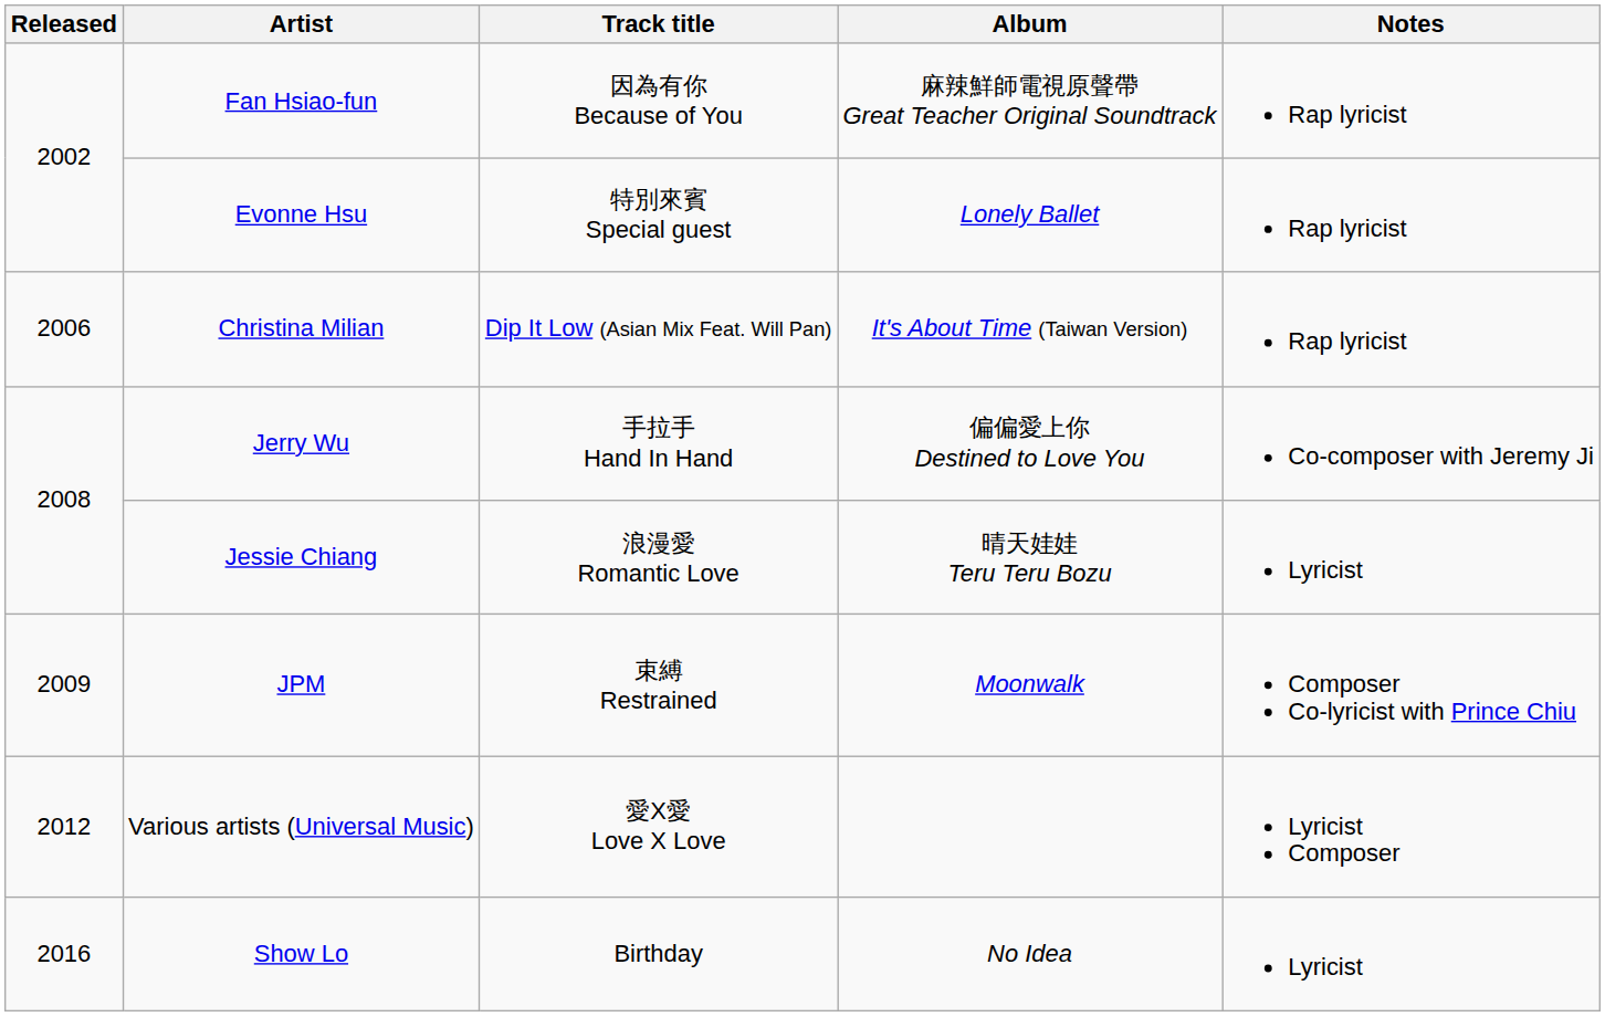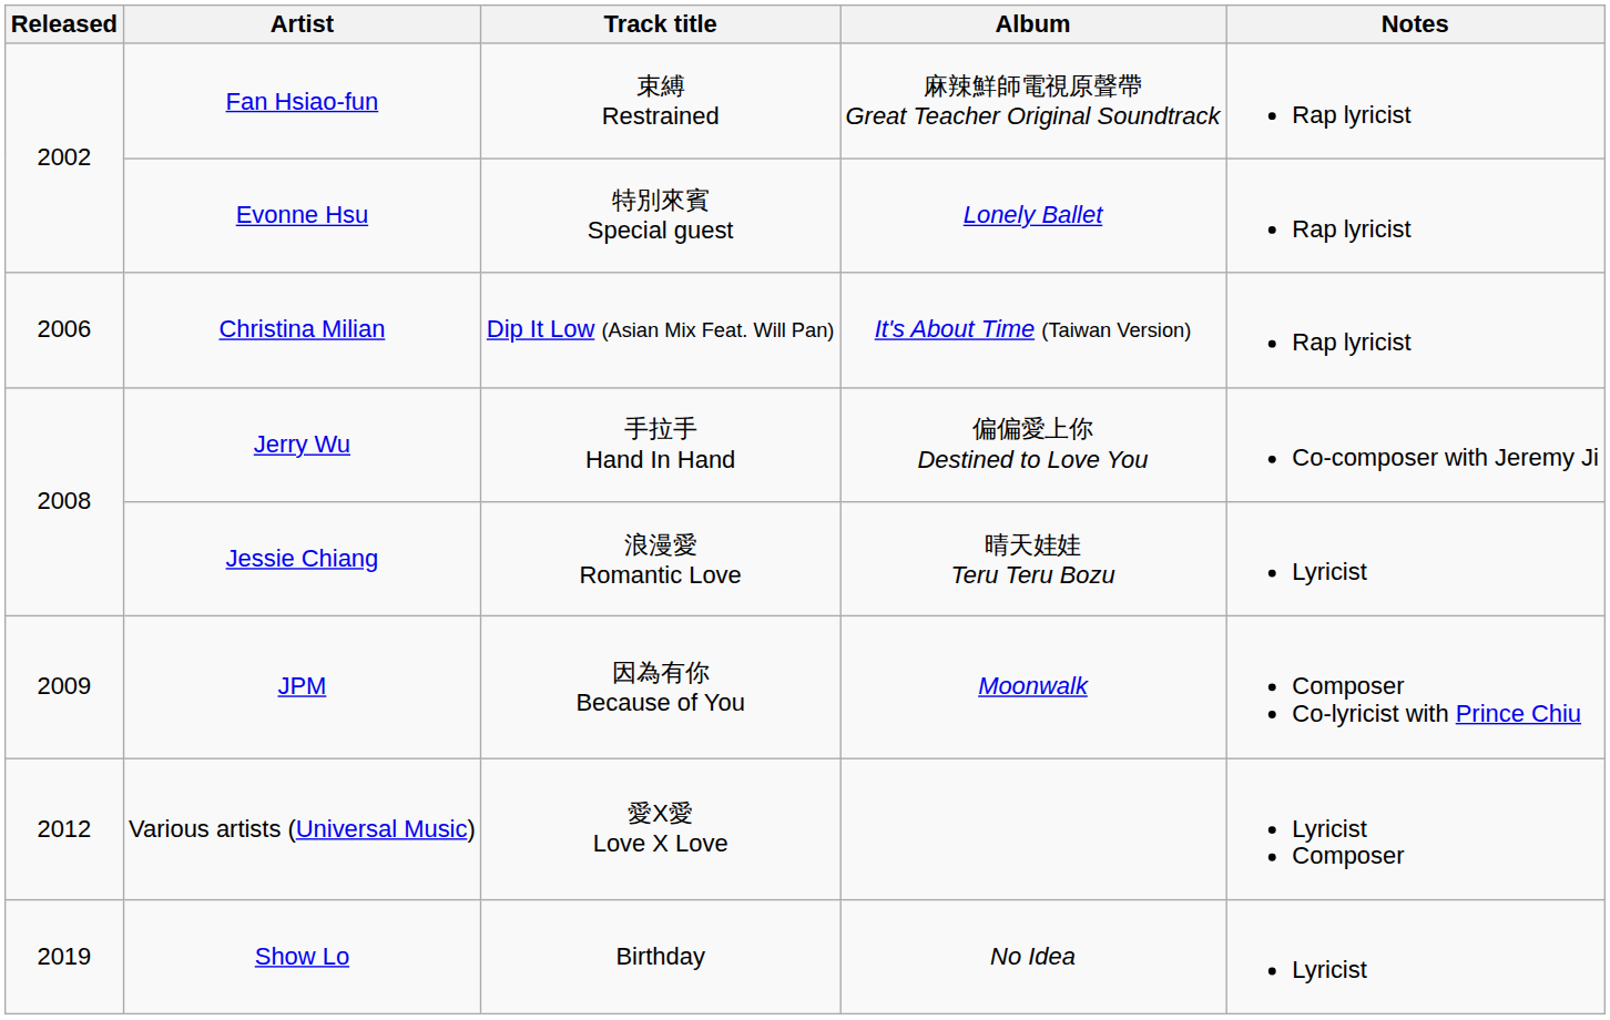 <table class="wikitable sortable">
 <tr>
 <th>Released</th>
 <th>Artist</th>
 <th>Track title</th>
 <th>Album</th>
 <th>Notes</th>
 </tr>
 <tr>
 <td rowspan="2" align="center">2002</td>
 <td align="center"><a href='#'>Fan Hsiao-fun</a></td>
-<td align="center">因為有你<br>Because of You</td>
+<td align="center">束縛<br>Restrained</td>
 <td align="center">麻辣鮮師電視原聲帶<br><em>Great Teacher Original Soundtrack</em></td>
 <td><br><ul><li>Rap lyricist</li></ul></td>
 </tr>
 <tr>
 <td align="center"><a href='#'>Evonne Hsu</a></td>
 <td align="center">特別來賓<br>Special guest</td>
 <td align="center"! scope="row"><em><a href='#'>Lonely Ballet</a></em></td>
 <td><br><ul><li>Rap lyricist</li></ul></td>
 </tr>
 <tr>
 <td align="center">2006</td>
 <td align="center"><a href='#'>Christina Milian</a></td>
 <td align="center"><a href='#'>Dip It Low</a> <small>(Asian Mix Feat. Will Pan)</small></td>
 <td align="center"! scope="row"><em><a href='#'>It's About Time</a></em> <small>(Taiwan Version)</small></td>
 <td><br><ul><li>Rap lyricist</li></ul></td>
 </tr>
 <tr>
 <td rowspan="2" align="center">2008</td>
 <td align="center"><a href='#'>Jerry Wu</a></td>
 <td align="center">手拉手<br>Hand In Hand</td>
 <td align="center">偏偏愛上你<br><em>Destined to Love You</em></td>
 <td><br><ul><li>Co-composer with Jeremy Ji</li></ul></td>
 </tr>
 <tr>
 <td align="center"><a href='#'>Jessie Chiang</a></td>
 <td align="center">浪漫愛<br>Romantic Love</td>
 <td align="center">晴天娃娃<br><em>Teru Teru Bozu</em></td>
 <td><br><ul><li>Lyricist</li></ul></td>
 </tr>
 <tr>
 <td align="center">2009</td>
 <td align="center"><a href='#'>JPM</a></td>
-<td align="center">束縛<br>Restrained</td>
+<td align="center">因為有你<br>Because of You</td>
 <td align="center"! scope="row"><em><a href='#'>Moonwalk</a></em></td>
 <td><br><ul><li>Composer</li><li>Co-lyricist with <a href='#'>Prince Chiu</a></li></ul></td>
 </tr>
 <tr>
 <td align="center">2012</td>
 <td align="center">Various artists (<a href='#'>Universal Music</a>)</td>
 <td align="center">愛X愛<br>Love X Love</td>
 <td></td>
 <td><br><ul><li>Lyricist</li><li>Composer</li></ul></td>
 </tr>
 <tr>
-<td align="center">2016</td>
+<td align="center">2019</td>
 <td align="center"><a href='#'>Show Lo</a></td>
 <td align="center">Birthday</td>
 <td align="center"><em>No Idea</em></td>
 <td><br><ul><li>Lyricist</li></ul></td>
 </tr>
 </table>
